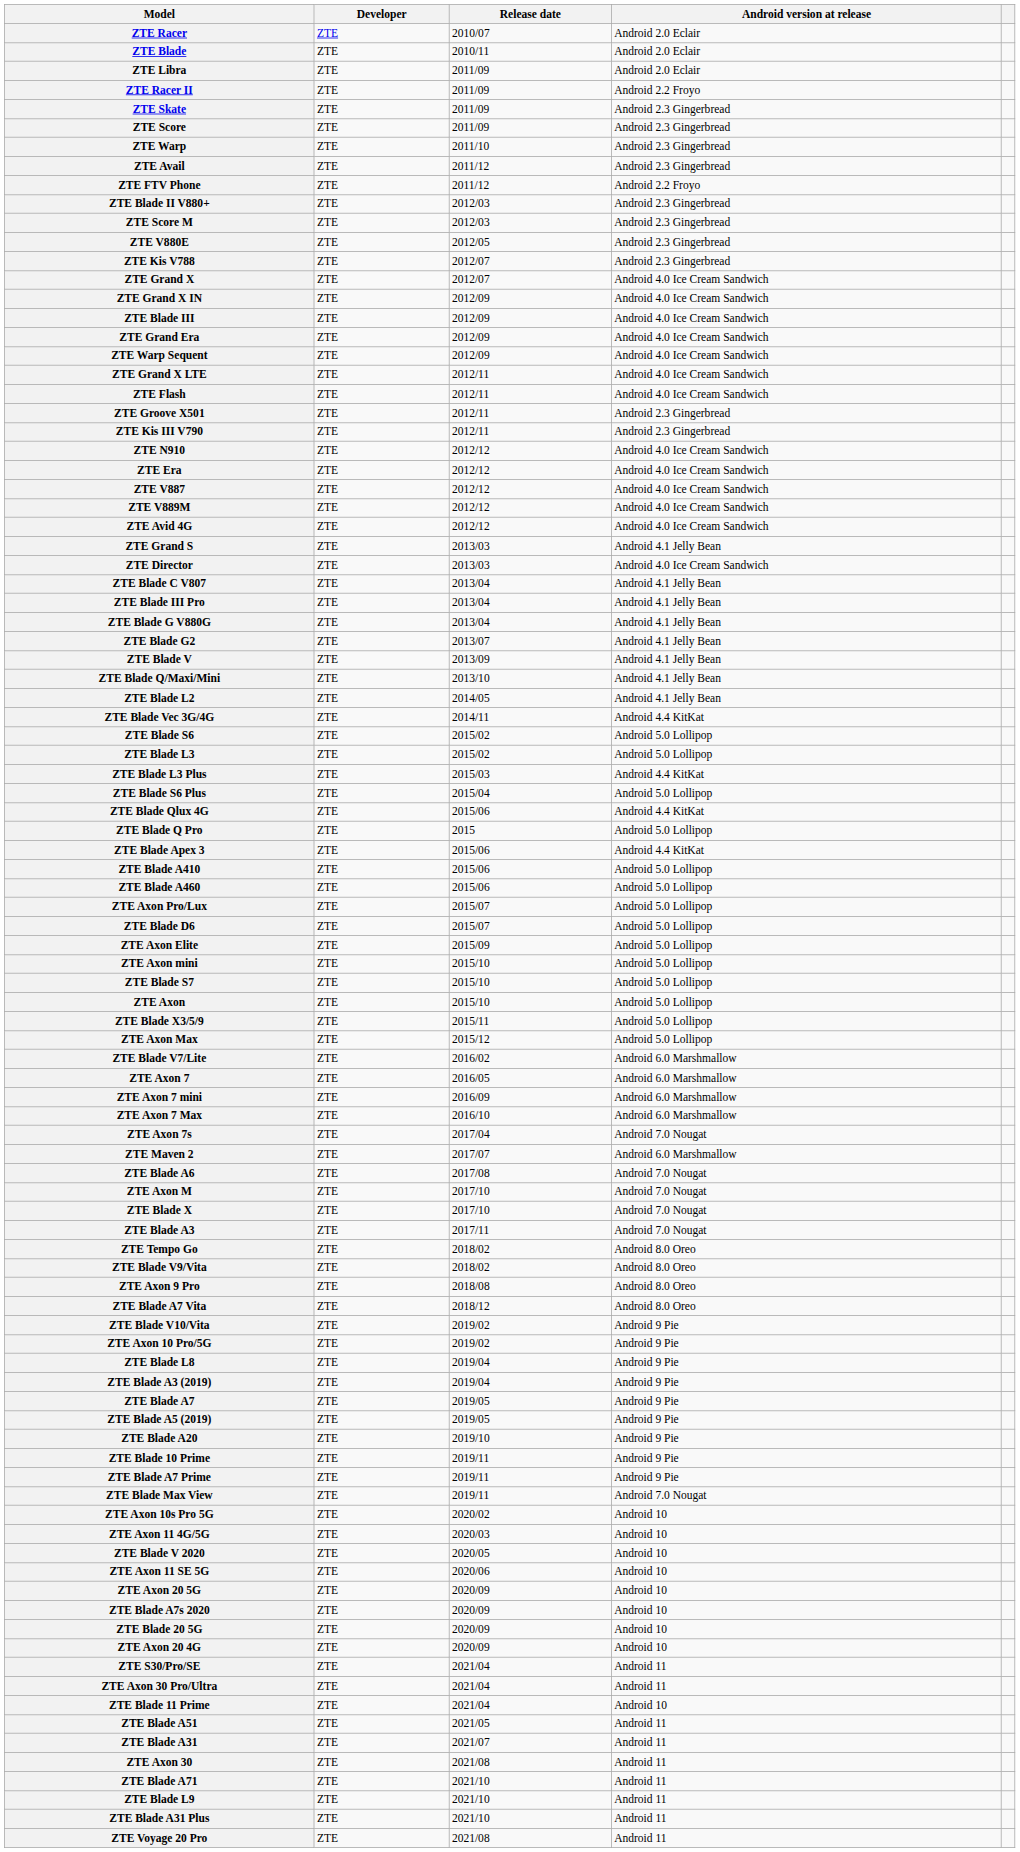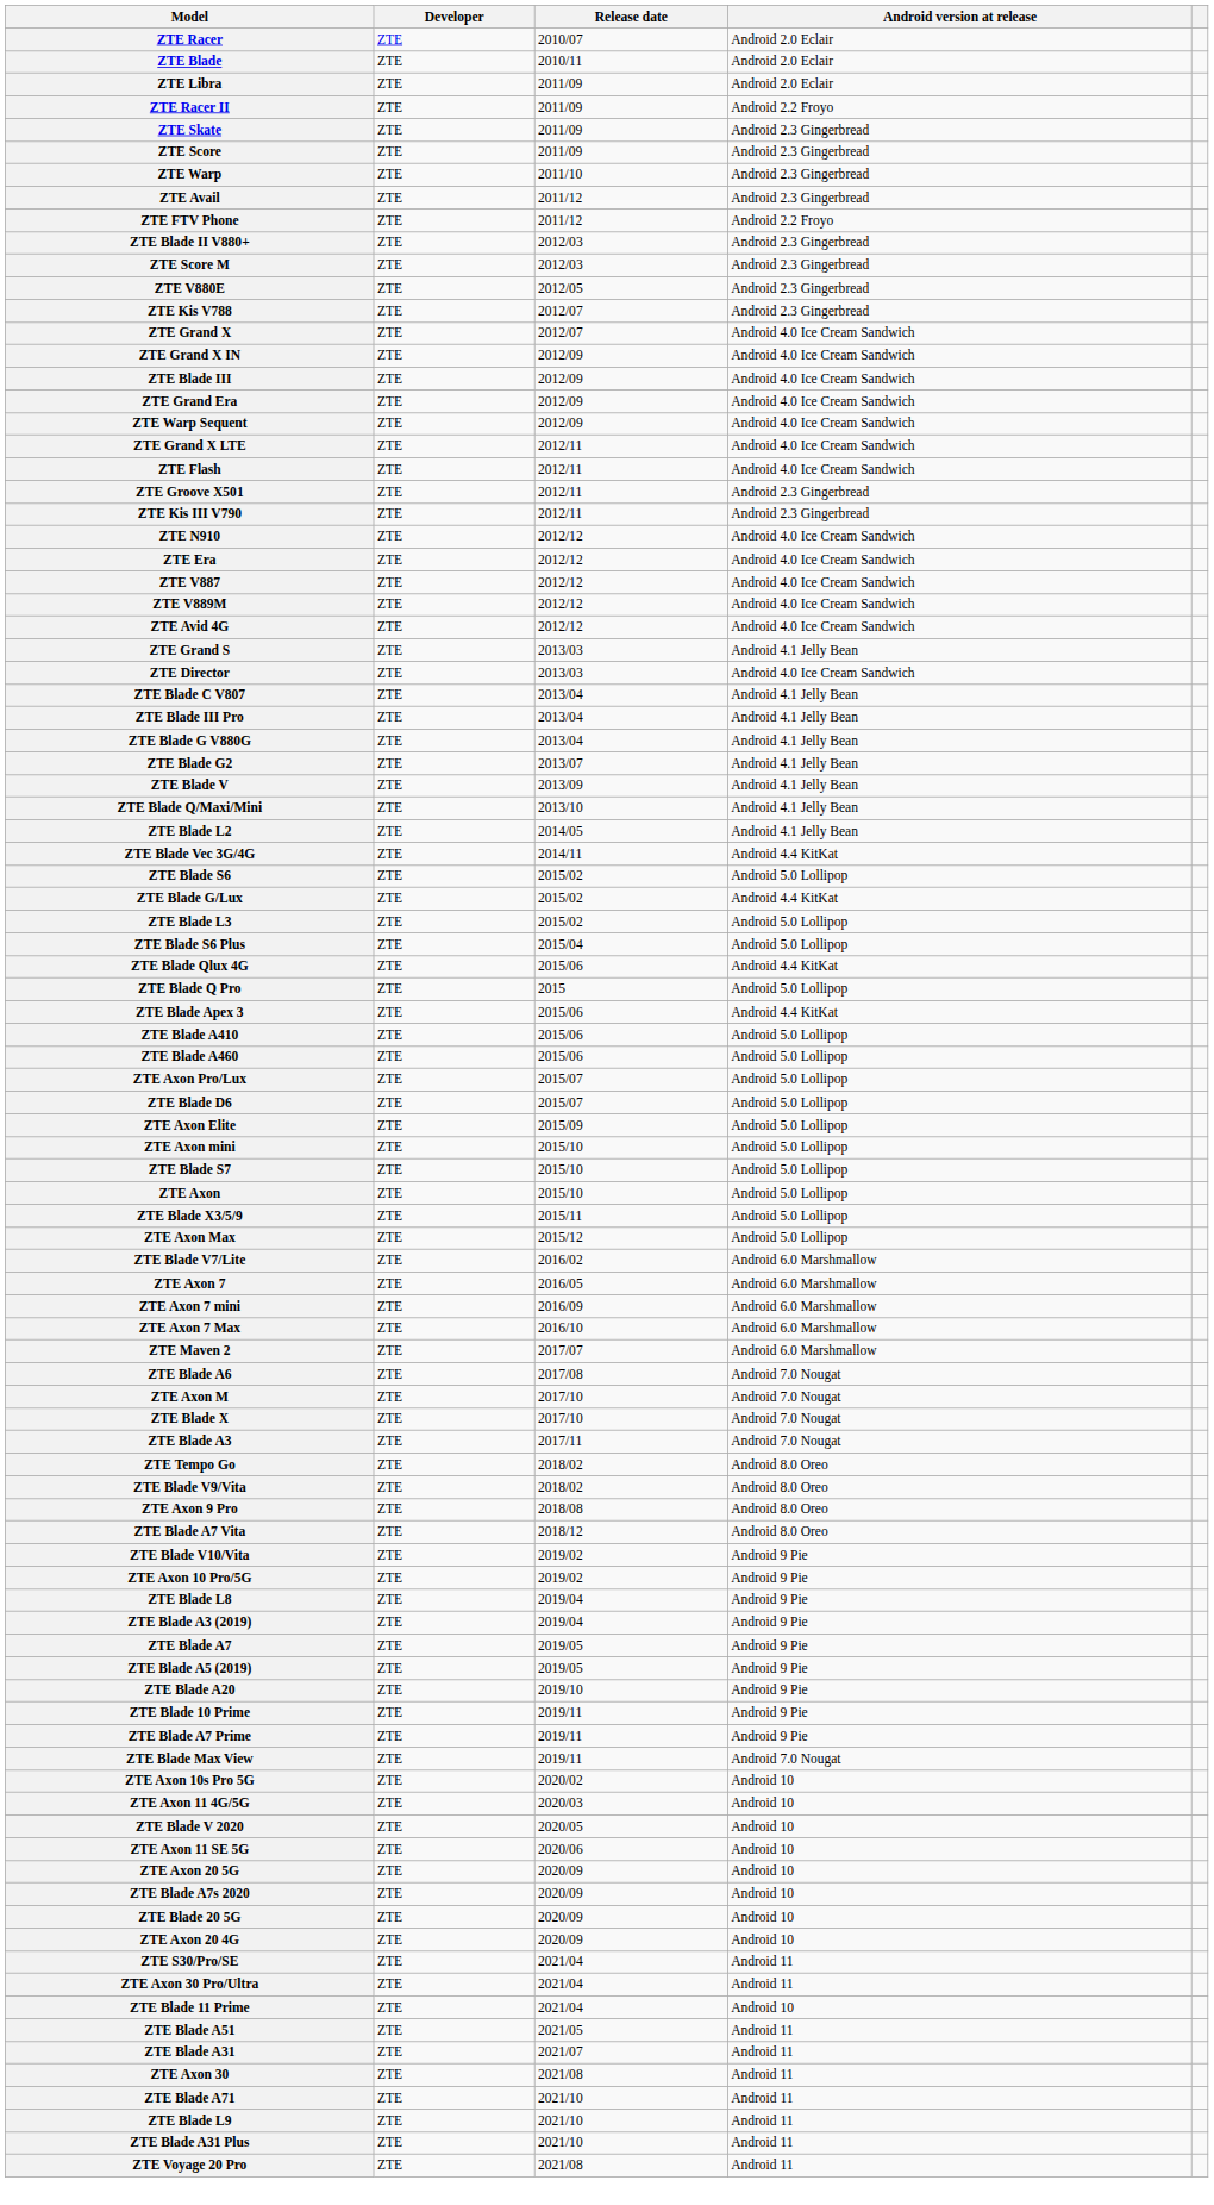 <table class="wikitable sortable plainrowheaders" style="width:100%; font-size:90%;">
 <tr>
 <th scope="col">Model</th>
 <th scope="col">Developer</th>
 <th scope="col">Release date</th>
 <th scope="col">Android version at release</th>
 <th scope="col" class="unsortable"></th>
 </tr>
 <tr>
 <th scope="row"><a href='#'>ZTE Racer</a></th>
 <td><a href='#'>ZTE</a></td>
 <td>2010/07</td>
 <td>Android 2.0 Eclair</td>
 <td></td>
 </tr>
 <tr>
 <th scope="row"><a href='#'>ZTE Blade</a></th>
 <td>ZTE</td>
 <td>2010/11</td>
 <td>Android 2.0 Eclair</td>
 <td></td>
 </tr>
 <tr>
 <th scope="row">ZTE Libra</th>
 <td>ZTE</td>
 <td>2011/09</td>
 <td>Android 2.0 Eclair</td>
 <td></td>
 </tr>
 <tr>
 <th scope="row"><a href='#'>ZTE Racer II</a></th>
 <td>ZTE</td>
 <td>2011/09</td>
 <td>Android 2.2 Froyo</td>
 <td></td>
 </tr>
 <tr>
 <th scope="row"><a href='#'>ZTE Skate</a></th>
 <td>ZTE</td>
 <td>2011/09</td>
 <td>Android 2.3 Gingerbread</td>
 <td></td>
 </tr>
 <tr>
 <th scope="row">ZTE Score</th>
 <td>ZTE</td>
 <td>2011/09</td>
 <td>Android 2.3 Gingerbread</td>
 <td></td>
 </tr>
 <tr>
 <th scope="row">ZTE Warp</th>
 <td>ZTE</td>
 <td>2011/10</td>
 <td>Android 2.3 Gingerbread</td>
 <td></td>
 </tr>
 <tr>
 <th scope="row">ZTE Avail</th>
 <td>ZTE</td>
 <td>2011/12</td>
 <td>Android 2.3 Gingerbread</td>
 <td></td>
 </tr>
 <tr>
 <th scope="row">ZTE FTV Phone</th>
 <td>ZTE</td>
 <td>2011/12</td>
 <td>Android 2.2 Froyo</td>
 <td></td>
 </tr>
 <tr>
 <th scope="row">ZTE Blade II V880+</th>
 <td>ZTE</td>
 <td>2012/03</td>
 <td>Android 2.3 Gingerbread</td>
 <td></td>
 </tr>
 <tr>
 <th scope="row">ZTE Score M</th>
 <td>ZTE</td>
 <td>2012/03</td>
 <td>Android 2.3 Gingerbread</td>
 <td></td>
 </tr>
 <tr>
 <th scope="row">ZTE V880E</th>
 <td>ZTE</td>
 <td>2012/05</td>
 <td>Android 2.3 Gingerbread</td>
 <td></td>
 </tr>
 <tr>
 <th scope="row">ZTE Kis V788</th>
 <td>ZTE</td>
 <td>2012/07</td>
 <td>Android 2.3 Gingerbread</td>
 <td></td>
 </tr>
 <tr>
 <th scope="row">ZTE Grand X</th>
 <td>ZTE</td>
 <td>2012/07</td>
 <td>Android 4.0 Ice Cream Sandwich</td>
 <td></td>
 </tr>
 <tr>
 <th scope="row">ZTE Grand X IN</th>
 <td>ZTE</td>
 <td>2012/09</td>
 <td>Android 4.0 Ice Cream Sandwich</td>
 <td></td>
 </tr>
 <tr>
 <th scope="row">ZTE Blade III</th>
 <td>ZTE</td>
 <td>2012/09</td>
 <td>Android 4.0 Ice Cream Sandwich</td>
 <td></td>
 </tr>
 <tr>
 <th scope="row">ZTE Grand Era</th>
 <td>ZTE</td>
 <td>2012/09</td>
 <td>Android 4.0 Ice Cream Sandwich</td>
 <td></td>
 </tr>
 <tr>
 <th scope="row">ZTE Warp Sequent</th>
 <td>ZTE</td>
 <td>2012/09</td>
 <td>Android 4.0 Ice Cream Sandwich</td>
 <td></td>
 </tr>
 <tr>
 <th scope="row">ZTE Grand X LTE</th>
 <td>ZTE</td>
 <td>2012/11</td>
 <td>Android 4.0 Ice Cream Sandwich</td>
 <td></td>
 </tr>
 <tr>
 <th scope="row">ZTE Flash</th>
 <td>ZTE</td>
 <td>2012/11</td>
 <td>Android 4.0 Ice Cream Sandwich</td>
 <td></td>
 </tr>
 <tr>
 <th scope="row">ZTE Groove X501</th>
 <td>ZTE</td>
 <td>2012/11</td>
 <td>Android 2.3 Gingerbread</td>
 <td></td>
 </tr>
 <tr>
 <th scope="row">ZTE Kis III V790</th>
 <td>ZTE</td>
 <td>2012/11</td>
 <td>Android 2.3 Gingerbread</td>
 <td></td>
 </tr>
 <tr>
 <th scope="row">ZTE N910</th>
 <td>ZTE</td>
 <td>2012/12</td>
 <td>Android 4.0 Ice Cream Sandwich</td>
 <td></td>
 </tr>
 <tr>
 <th scope="row">ZTE Era</th>
 <td>ZTE</td>
 <td>2012/12</td>
 <td>Android 4.0 Ice Cream Sandwich</td>
 <td></td>
 </tr>
 <tr>
 <th scope="row">ZTE V887</th>
 <td>ZTE</td>
 <td>2012/12</td>
 <td>Android 4.0 Ice Cream Sandwich</td>
 <td></td>
 </tr>
 <tr>
 <th scope="row">ZTE V889M</th>
 <td>ZTE</td>
 <td>2012/12</td>
 <td>Android 4.0 Ice Cream Sandwich</td>
 <td></td>
 </tr>
 <tr>
 <th scope="row">ZTE Avid 4G</th>
 <td>ZTE</td>
 <td>2012/12</td>
 <td>Android 4.0 Ice Cream Sandwich</td>
 <td></td>
 </tr>
 <tr>
 <th scope="row">ZTE Grand S</th>
 <td>ZTE</td>
 <td>2013/03</td>
 <td>Android 4.1 Jelly Bean</td>
 <td></td>
 </tr>
 <tr>
 <th scope="row">ZTE Director</th>
 <td>ZTE</td>
 <td>2013/03</td>
 <td>Android 4.0 Ice Cream Sandwich</td>
 <td></td>
 </tr>
 <tr>
 <th scope="row">ZTE Blade C V807</th>
 <td>ZTE</td>
 <td>2013/04</td>
 <td>Android 4.1 Jelly Bean</td>
 <td></td>
 </tr>
 <tr>
 <th scope="row">ZTE Blade III Pro</th>
 <td>ZTE</td>
 <td>2013/04</td>
 <td>Android 4.1 Jelly Bean</td>
 <td></td>
 </tr>
 <tr>
 <th scope="row">ZTE Blade G V880G</th>
 <td>ZTE</td>
 <td>2013/04</td>
 <td>Android 4.1 Jelly Bean</td>
 <td></td>
 </tr>
 <tr>
 <th scope="row">ZTE Blade G2</th>
 <td>ZTE</td>
 <td>2013/07</td>
 <td>Android 4.1 Jelly Bean</td>
 <td></td>
 </tr>
 <tr>
 <th scope="row">ZTE Blade V</th>
 <td>ZTE</td>
 <td>2013/09</td>
 <td>Android 4.1 Jelly Bean</td>
 <td></td>
 </tr>
 <tr>
 <th scope="row">ZTE Blade Q/Maxi/Mini</th>
 <td>ZTE</td>
 <td>2013/10</td>
 <td>Android 4.1 Jelly Bean</td>
 <td></td>
 </tr>
 <tr>
 <th scope="row">ZTE Blade L2</th>
 <td>ZTE</td>
 <td>2014/05</td>
 <td>Android 4.1 Jelly Bean</td>
 <td></td>
 </tr>
 <tr>
 <th scope="row">ZTE Blade Vec 3G/4G</th>
 <td>ZTE</td>
 <td>2014/11</td>
 <td>Android 4.4 KitKat</td>
 <td></td>
 </tr>
 <tr>
 <th scope="row">ZTE Blade S6</th>
 <td>ZTE</td>
 <td>2015/02</td>
 <td>Android 5.0 Lollipop</td>
 <td></td>
 </tr>
 <tr>
+<th scope="row">ZTE Blade G/Lux</th>
+<td>ZTE</td>
+<td>2015/02</td>
+<td>Android 4.4 KitKat</td>
+<td></td>
+</tr>
+<tr>
 <th scope="row">ZTE Blade L3</th>
 <td>ZTE</td>
 <td>2015/02</td>
 <td>Android 5.0 Lollipop</td>
-<td></td>
-</tr>
-<tr>
-<th scope="row">ZTE Blade L3 Plus</th>
-<td>ZTE</td>
-<td>2015/03</td>
-<td>Android 4.4 KitKat</td>
 <td></td>
 </tr>
 <tr>
 <th scope="row">ZTE Blade S6 Plus</th>
 <td>ZTE</td>
 <td>2015/04</td>
 <td>Android 5.0 Lollipop</td>
 <td></td>
 </tr>
 <tr>
 <th scope="row">ZTE Blade Qlux 4G</th>
 <td>ZTE</td>
 <td>2015/06</td>
 <td>Android 4.4 KitKat</td>
 <td></td>
 </tr>
 <tr>
 <th scope="row">ZTE Blade Q Pro</th>
 <td>ZTE</td>
 <td>2015</td>
 <td>Android 5.0 Lollipop</td>
 <td></td>
 </tr>
 <tr>
 <th scope="row">ZTE Blade Apex 3</th>
 <td>ZTE</td>
 <td>2015/06</td>
 <td>Android 4.4 KitKat</td>
 <td></td>
 </tr>
 <tr>
 <th scope="row">ZTE Blade A410</th>
 <td>ZTE</td>
 <td>2015/06</td>
 <td>Android 5.0 Lollipop</td>
 <td></td>
 </tr>
 <tr>
 <th scope="row">ZTE Blade A460</th>
 <td>ZTE</td>
 <td>2015/06</td>
 <td>Android 5.0 Lollipop</td>
 <td></td>
 </tr>
 <tr>
 <th scope="row">ZTE Axon Pro/Lux</th>
 <td>ZTE</td>
 <td>2015/07</td>
 <td>Android 5.0 Lollipop</td>
 <td></td>
 </tr>
 <tr>
 <th scope="row">ZTE Blade D6</th>
 <td>ZTE</td>
 <td>2015/07</td>
 <td>Android 5.0 Lollipop</td>
 <td></td>
 </tr>
 <tr>
 <th scope="row">ZTE Axon Elite</th>
 <td>ZTE</td>
 <td>2015/09</td>
 <td>Android 5.0 Lollipop</td>
 <td></td>
 </tr>
 <tr>
 <th scope="row">ZTE Axon mini</th>
 <td>ZTE</td>
 <td>2015/10</td>
 <td>Android 5.0 Lollipop</td>
 <td></td>
 </tr>
 <tr>
 <th scope="row">ZTE Blade S7</th>
 <td>ZTE</td>
 <td>2015/10</td>
 <td>Android 5.0 Lollipop</td>
 <td></td>
 </tr>
 <tr>
 <th scope="row">ZTE Axon</th>
 <td>ZTE</td>
 <td>2015/10</td>
 <td>Android 5.0 Lollipop</td>
 <td></td>
 </tr>
 <tr>
 <th scope="row">ZTE Blade X3/5/9</th>
 <td>ZTE</td>
 <td>2015/11</td>
 <td>Android 5.0 Lollipop</td>
 <td></td>
 </tr>
 <tr>
 <th scope="row">ZTE Axon Max</th>
 <td>ZTE</td>
 <td>2015/12</td>
 <td>Android 5.0 Lollipop</td>
 <td></td>
 </tr>
 <tr>
 <th scope="row">ZTE Blade V7/Lite</th>
 <td>ZTE</td>
 <td>2016/02</td>
 <td>Android 6.0 Marshmallow</td>
 <td></td>
 </tr>
 <tr>
 <th scope="row">ZTE Axon 7</th>
 <td>ZTE</td>
 <td>2016/05</td>
 <td>Android 6.0 Marshmallow</td>
 <td></td>
 </tr>
 <tr>
 <th scope="row">ZTE Axon 7 mini</th>
 <td>ZTE</td>
 <td>2016/09</td>
 <td>Android 6.0 Marshmallow</td>
 <td></td>
 </tr>
 <tr>
 <th scope="row">ZTE Axon 7 Max</th>
 <td>ZTE</td>
 <td>2016/10</td>
 <td>Android 6.0 Marshmallow</td>
-<td></td>
-</tr>
-<tr>
-<th scope="row">ZTE Axon 7s</th>
-<td>ZTE</td>
-<td>2017/04</td>
-<td>Android 7.0 Nougat</td>
 <td></td>
 </tr>
 <tr>
 <th scope="row">ZTE Maven 2</th>
 <td>ZTE</td>
 <td>2017/07</td>
 <td>Android 6.0 Marshmallow</td>
 <td></td>
 </tr>
 <tr>
 <th scope="row">ZTE Blade A6</th>
 <td>ZTE</td>
 <td>2017/08</td>
 <td>Android 7.0 Nougat</td>
 <td></td>
 </tr>
 <tr>
 <th scope="row">ZTE Axon M</th>
 <td>ZTE</td>
 <td>2017/10</td>
 <td>Android 7.0 Nougat</td>
 <td></td>
 </tr>
 <tr>
 <th scope="row">ZTE Blade X</th>
 <td>ZTE</td>
 <td>2017/10</td>
 <td>Android 7.0 Nougat</td>
 <td></td>
 </tr>
 <tr>
 <th scope="row">ZTE Blade A3</th>
 <td>ZTE</td>
 <td>2017/11</td>
 <td>Android 7.0 Nougat</td>
 <td></td>
 </tr>
 <tr>
 <th scope="row">ZTE Tempo Go</th>
 <td>ZTE</td>
 <td>2018/02</td>
 <td>Android 8.0 Oreo</td>
 <td></td>
 </tr>
 <tr>
 <th scope="row">ZTE Blade V9/Vita</th>
 <td>ZTE</td>
 <td>2018/02</td>
 <td>Android 8.0 Oreo</td>
 <td></td>
 </tr>
 <tr>
 <th scope="row">ZTE Axon 9 Pro</th>
 <td>ZTE</td>
 <td>2018/08</td>
 <td>Android 8.0 Oreo</td>
 <td></td>
 </tr>
 <tr>
 <th scope="row">ZTE Blade A7 Vita</th>
 <td>ZTE</td>
 <td>2018/12</td>
 <td>Android 8.0 Oreo</td>
 <td></td>
 </tr>
 <tr>
 <th scope="row">ZTE Blade V10/Vita</th>
 <td>ZTE</td>
 <td>2019/02</td>
 <td>Android 9 Pie</td>
 <td></td>
 </tr>
 <tr>
 <th scope="row">ZTE Axon 10 Pro/5G</th>
 <td>ZTE</td>
 <td>2019/02</td>
 <td>Android 9 Pie</td>
 <td></td>
 </tr>
 <tr>
 <th scope="row">ZTE Blade L8</th>
 <td>ZTE</td>
 <td>2019/04</td>
 <td>Android 9 Pie</td>
 <td></td>
 </tr>
 <tr>
 <th scope="row">ZTE Blade A3 (2019)</th>
 <td>ZTE</td>
 <td>2019/04</td>
 <td>Android 9 Pie</td>
 <td></td>
 </tr>
 <tr>
 <th scope="row">ZTE Blade A7</th>
 <td>ZTE</td>
 <td>2019/05</td>
 <td>Android 9 Pie</td>
 <td></td>
 </tr>
 <tr>
 <th scope="row">ZTE Blade A5 (2019)</th>
 <td>ZTE</td>
 <td>2019/05</td>
 <td>Android 9 Pie</td>
 <td></td>
 </tr>
 <tr>
 <th scope="row">ZTE Blade A20</th>
 <td>ZTE</td>
 <td>2019/10</td>
 <td>Android 9 Pie</td>
 <td></td>
 </tr>
 <tr>
 <th scope="row">ZTE Blade 10 Prime</th>
 <td>ZTE</td>
 <td>2019/11</td>
 <td>Android 9 Pie</td>
 <td></td>
 </tr>
 <tr>
 <th scope="row">ZTE Blade A7 Prime</th>
 <td>ZTE</td>
 <td>2019/11</td>
 <td>Android 9 Pie</td>
 <td></td>
 </tr>
 <tr>
 <th scope="row">ZTE Blade Max View</th>
 <td>ZTE</td>
 <td>2019/11</td>
 <td>Android 7.0 Nougat</td>
 <td></td>
 </tr>
 <tr>
 <th scope="row">ZTE Axon 10s Pro 5G</th>
 <td>ZTE</td>
 <td>2020/02</td>
 <td>Android 10</td>
 <td></td>
 </tr>
 <tr>
 <th scope="row">ZTE Axon 11 4G/5G</th>
 <td>ZTE</td>
 <td>2020/03</td>
 <td>Android 10</td>
 <td></td>
 </tr>
 <tr>
 <th scope="row">ZTE Blade V 2020</th>
 <td>ZTE</td>
 <td>2020/05</td>
 <td>Android 10</td>
 <td></td>
 </tr>
 <tr>
 <th scope="row">ZTE Axon 11 SE 5G</th>
 <td>ZTE</td>
 <td>2020/06</td>
 <td>Android 10</td>
 <td></td>
 </tr>
 <tr>
 <th scope="row">ZTE Axon 20 5G</th>
 <td>ZTE</td>
 <td>2020/09</td>
 <td>Android 10</td>
 <td></td>
 </tr>
 <tr>
 <th scope="row">ZTE Blade A7s 2020</th>
 <td>ZTE</td>
 <td>2020/09</td>
 <td>Android 10</td>
 <td></td>
 </tr>
 <tr>
 <th scope="row">ZTE Blade 20 5G</th>
 <td>ZTE</td>
 <td>2020/09</td>
 <td>Android 10</td>
 <td></td>
 </tr>
 <tr>
 <th scope="row">ZTE Axon 20 4G</th>
 <td>ZTE</td>
 <td>2020/09</td>
 <td>Android 10</td>
 <td></td>
 </tr>
 <tr>
 <th scope="row">ZTE S30/Pro/SE</th>
 <td>ZTE</td>
 <td>2021/04</td>
 <td>Android 11</td>
 <td></td>
 </tr>
 <tr>
 <th scope="row">ZTE Axon 30 Pro/Ultra</th>
 <td>ZTE</td>
 <td>2021/04</td>
 <td>Android 11</td>
 <td></td>
 </tr>
 <tr>
 <th scope="row">ZTE Blade 11 Prime</th>
 <td>ZTE</td>
 <td>2021/04</td>
 <td>Android 10</td>
 <td></td>
 </tr>
 <tr>
 <th scope="row">ZTE Blade A51</th>
 <td>ZTE</td>
 <td>2021/05</td>
 <td>Android 11</td>
 <td></td>
 </tr>
 <tr>
 <th scope="row">ZTE Blade A31</th>
 <td>ZTE</td>
 <td>2021/07</td>
 <td>Android 11</td>
 <td></td>
 </tr>
 <tr>
 <th scope="row">ZTE Axon 30</th>
 <td>ZTE</td>
 <td>2021/08</td>
 <td>Android 11</td>
 <td></td>
 </tr>
 <tr>
 <th scope="row">ZTE Blade A71</th>
 <td>ZTE</td>
 <td>2021/10</td>
 <td>Android 11</td>
 <td></td>
 </tr>
 <tr>
 <th scope="row">ZTE Blade L9</th>
 <td>ZTE</td>
 <td>2021/10</td>
 <td>Android 11</td>
 <td></td>
 </tr>
 <tr>
 <th scope="row">ZTE Blade A31 Plus</th>
 <td>ZTE</td>
 <td>2021/10</td>
 <td>Android 11</td>
 <td></td>
 </tr>
 <tr>
 <th scope="row">ZTE Voyage 20 Pro</th>
 <td>ZTE</td>
 <td>2021/08</td>
 <td>Android 11</td>
 <td></td>
 </tr>
 </table>
